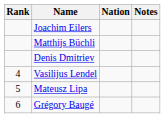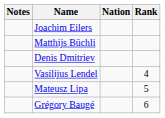 <table class="wikitable sortable" style="text-align:center">
 <tr>
-<th>Rank</th>
+<th>Notes</th>
 <th>Name</th>
 <th>Nation</th>
-<th>Notes</th>
+<th>Rank</th>
 </tr>
 <tr>
 <td></td>
 <td align=left><a href='#'>Joachim Eilers</a></td>
 <td align=left></td>
 <td></td>
 </tr>
 <tr>
 <td></td>
 <td align=left><a href='#'>Matthijs Büchli</a></td>
 <td align=left></td>
 <td></td>
 </tr>
 <tr>
 <td></td>
 <td align=left><a href='#'>Denis Dmitriev</a></td>
 <td align=left></td>
 <td></td>
 </tr>
 <tr>
-<td>4</td>
+<td></td>
 <td align=left><a href='#'>Vasilijus Lendel</a></td>
 <td align=left></td>
-<td></td>
+<td>4</td>
 </tr>
 <tr>
-<td>5</td>
+<td></td>
 <td align=left><a href='#'>Mateusz Lipa</a></td>
 <td align=left></td>
-<td></td>
+<td>5</td>
 </tr>
 <tr>
-<td>6</td>
+<td></td>
 <td align=left><a href='#'>Grégory Baugé</a></td>
 <td align=left></td>
-<td></td>
+<td>6</td>
 </tr>
 </table>
